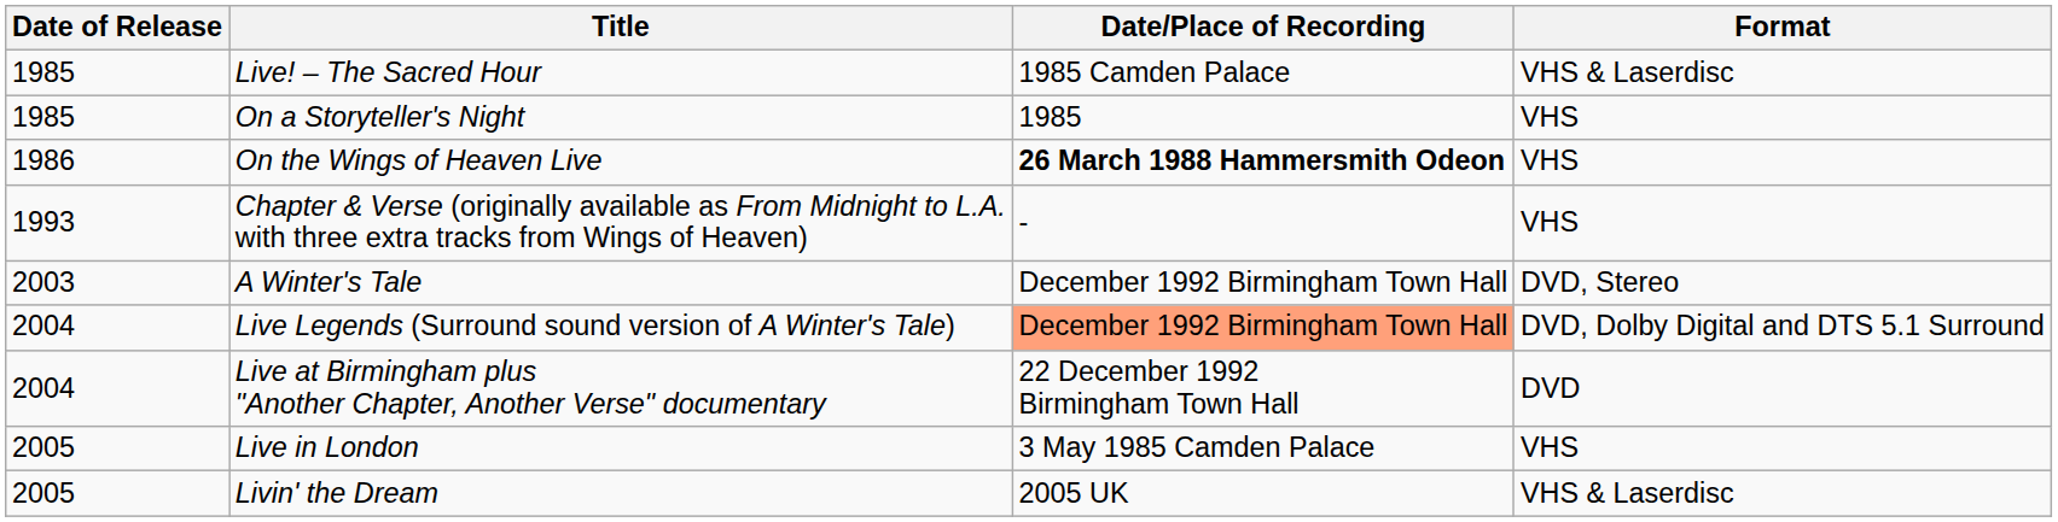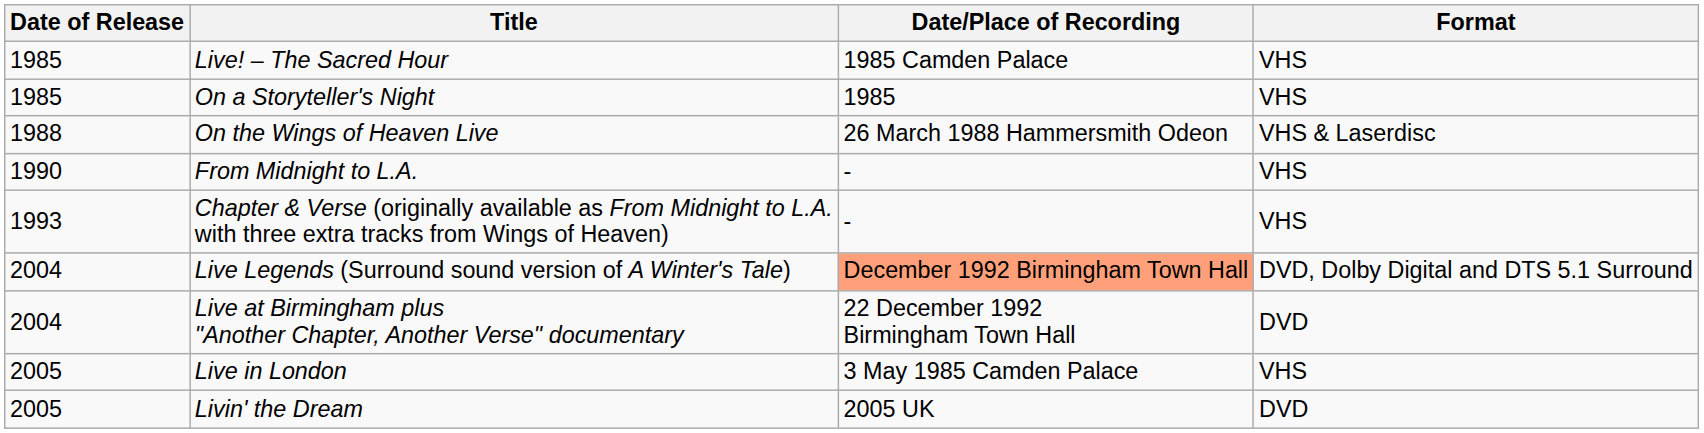 <table class="wikitable">
 <tr>
 <th>Date of Release</th>
 <th>Title</th>
 <th>Date/Place of Recording</th>
 <th>Format</th>
 </tr>
 <tr>
 <td>1985</td>
 <td><em>Live! – The Sacred Hour</em></td>
 <td>1985 Camden Palace</td>
-<td>VHS & Laserdisc</td>
+<td>VHS</td>
 </tr>
 <tr>
 <td>1985</td>
 <td><em>On a Storyteller's Night</em></td>
 <td>1985</td>
 <td>VHS</td>
 </tr>
 <tr>
-<td>1986</td>
+<td>1988</td>
 <td><em>On the Wings of Heaven Live</em></td>
-<td><strong>26 March 1988 Hammersmith Odeon</strong></td>
+<td>26 March 1988 Hammersmith Odeon</td>
+<td>VHS & Laserdisc</td>
+</tr>
+<tr>
+<td>1990</td>
+<td><em>From Midnight to L.A.</em></td>
+<td>-</td>
 <td>VHS</td>
 </tr>
 <tr>
 <td>1993</td>
 <td><em>Chapter & Verse</em> (originally available as <em>From Midnight to L.A.</em> <br>with three extra tracks from Wings of Heaven)</td>
 <td>-</td>
 <td>VHS</td>
-</tr>
-<tr>
-<td>2003</td>
-<td><em>A Winter's Tale</em></td>
-<td>December 1992 Birmingham Town Hall</td>
-<td>DVD, Stereo</td>
 </tr>
 <tr>
 <td>2004</td>
 <td><em>Live Legends</em> (Surround sound version of <em>A Winter's Tale</em>)</td>
 <td style="background: lightsalmon;">December 1992 Birmingham Town Hall</td>
 <td>DVD, Dolby Digital and DTS 5.1 Surround</td>
 </tr>
 <tr>
 <td>2004</td>
 <td><em>Live at Birmingham plus <br>"Another Chapter, Another Verse" documentary</em></td>
 <td>22 December 1992 <br>Birmingham Town Hall</td>
 <td>DVD</td>
 </tr>
 <tr>
 <td>2005</td>
 <td><em>Live in London</em></td>
 <td>3 May 1985 Camden Palace</td>
 <td>VHS</td>
 </tr>
 <tr>
 <td>2005</td>
 <td><em>Livin' the Dream</em></td>
 <td>2005 UK</td>
-<td>VHS & Laserdisc</td>
+<td>DVD</td>
 </tr>
 </table>
